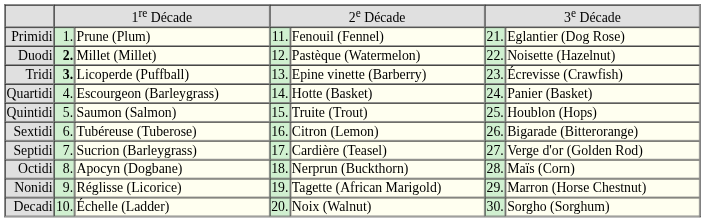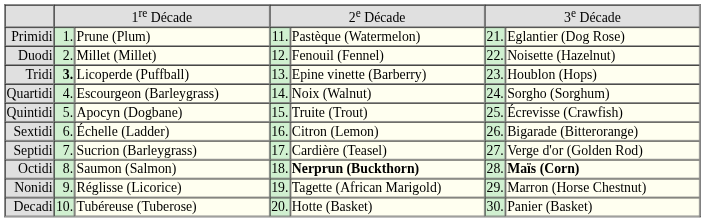 <table border="1" cellspacing="0" cellpadding="1">
 <tr bgcolor=#e0e0e0>
 <td ALIGN="right"> </td>
 <td ALIGN="center" colspan=2>1<sup>re</sup> Décade</td>
 <td ALIGN="center" colspan=2>2<sup>e</sup> Décade</td>
 <td ALIGN="center" colspan=2>3<sup>e</sup> Décade</td>
 </tr>
 <tr>
 <td ALIGN="right" bgcolor=#e0e0e0>Primidi</td>
 <td ALIGN="right" bgcolor=#d0f0d0>1.</td>
 <td ALIGN="left"  bgcolor=#fffff0 width=28%>Prune (Plum)</td>
 <td ALIGN="right" bgcolor=#d0f0d0>11.</td>
-<td ALIGN="left"  bgcolor=#fffff0>Fenouil (Fennel)</td>
+<td ALIGN="left"  bgcolor=#fffff0 width=28%>Pastèque (Watermelon)</td>
 <td ALIGN="right" bgcolor=#d0f0d0>21.</td>
 <td ALIGN="left"  bgcolor=#fffff0 width=28%>Eglantier (Dog Rose)</td>
 </tr>
 <tr>
 <td ALIGN="right" bgcolor=#e0e0e0>Duodi</td>
-<td ALIGN="right" bgcolor=#d0f0d0><strong>2.</strong></td>
+<td ALIGN="right" bgcolor=#d0f0d0>2.</td>
 <td ALIGN="left"  bgcolor=#fffff0>Millet (Millet)</td>
 <td ALIGN="right" bgcolor=#d0f0d0>12.</td>
-<td ALIGN="left"  bgcolor=#fffff0 width=28%>Pastèque (Watermelon)</td>
+<td ALIGN="left"  bgcolor=#fffff0>Fenouil (Fennel)</td>
 <td ALIGN="right" bgcolor=#d0f0d0>22.</td>
 <td ALIGN="left"  bgcolor=#fffff0>Noisette (Hazelnut)</td>
 </tr>
 <tr>
 <td ALIGN="right" bgcolor=#e0e0e0>Tridi</td>
 <td ALIGN="right" bgcolor=#d0f0d0><strong>3.</strong></td>
 <td ALIGN="left"  bgcolor=#fffff0>Licoperde (Puffball)</td>
 <td ALIGN="right" bgcolor=#d0f0d0>13.</td>
 <td ALIGN="left"  bgcolor=#fffff0>Epine vinette (Barberry)</td>
 <td ALIGN="right" bgcolor=#d0f0d0>23.</td>
-<td ALIGN="left"  bgcolor=#fffff0><span>Écrevisse (Crawfish)</span></td>
+<td ALIGN="left"  bgcolor=#fffff0>Houblon (Hops)</td>
 </tr>
 <tr>
 <td ALIGN="right" bgcolor=#e0e0e0>Quartidi</td>
 <td ALIGN="right" bgcolor=#d0f0d0>4.</td>
 <td ALIGN="left"  bgcolor=#fffff0>Escourgeon (Barleygrass)</td>
 <td ALIGN="right" bgcolor=#d0f0d0>14.</td>
-<td ALIGN="left"  bgcolor=#fffff0><span>Hotte (Basket)</span></td>
+<td ALIGN="left"  bgcolor=#fffff0>Noix (Walnut)</td>
 <td ALIGN="right" bgcolor=#d0f0d0>24.</td>
-<td ALIGN="left"  bgcolor=#fffff0><span>Panier (Basket)</span></td>
+<td ALIGN="left"  bgcolor=#fffff0>Sorgho (Sorghum)</td>
 </tr>
 <tr>
 <td ALIGN="right" bgcolor=#e0e0e0><span>Quintidi</span></td>
 <td ALIGN="right" bgcolor=#d0f0d0><span> 5.</span></td>
-<td ALIGN="left"  bgcolor=#fffff0><span>Saumon (Salmon)</span></td>
+<td ALIGN="left"  bgcolor=#fffff0>Apocyn (Dogbane)</td>
 <td ALIGN="right" bgcolor=#d0f0d0><span>15.</span></td>
 <td ALIGN="left"  bgcolor=#fffff0><span>Truite (Trout)</span></td>
 <td ALIGN="right" bgcolor=#d0f0d0><span>25.</span></td>
-<td ALIGN="left"  bgcolor=#fffff0>Houblon (Hops)</td>
+<td ALIGN="left"  bgcolor=#fffff0><span>Écrevisse (Crawfish)</span></td>
 </tr>
 <tr>
 <td ALIGN="right" bgcolor=#e0e0e0>Sextidi</td>
 <td ALIGN="right" bgcolor=#d0f0d0>6.</td>
-<td ALIGN="left"  bgcolor=#fffff0>Tubéreuse (Tuberose)</td>
+<td ALIGN="left"  bgcolor=#fffff0><span>Échelle (Ladder)</span></td>
 <td ALIGN="right" bgcolor=#d0f0d0>16.</td>
 <td ALIGN="left"  bgcolor=#fffff0>Citron (Lemon)</td>
 <td ALIGN="right" bgcolor=#d0f0d0>26.</td>
 <td ALIGN="left"  bgcolor=#fffff0>Bigarade (Bitterorange)</td>
 </tr>
 <tr>
 <td ALIGN="right" bgcolor=#e0e0e0>Septidi</td>
 <td ALIGN="right" bgcolor=#d0f0d0>7.</td>
 <td ALIGN="left"  bgcolor=#fffff0>Sucrion (Barleygrass)</td>
 <td ALIGN="right" bgcolor=#d0f0d0>17.</td>
 <td ALIGN="left"  bgcolor=#fffff0>Cardière (Teasel)</td>
 <td ALIGN="right" bgcolor=#d0f0d0>27.</td>
 <td ALIGN="left"  bgcolor=#fffff0>Verge d'or (Golden Rod)</td>
 </tr>
 <tr>
 <td ALIGN="right" bgcolor=#e0e0e0>Octidi</td>
 <td ALIGN="right" bgcolor=#d0f0d0>8.</td>
-<td ALIGN="left"  bgcolor=#fffff0>Apocyn (Dogbane)</td>
+<td ALIGN="left"  bgcolor=#fffff0><span>Saumon (Salmon)</span></td>
 <td ALIGN="right" bgcolor=#d0f0d0>18.</td>
-<td ALIGN="left"  bgcolor=#fffff0>Nerprun (Buckthorn)</td>
+<td ALIGN="left"  bgcolor=#fffff0><strong>Nerprun (Buckthorn)</strong></td>
 <td ALIGN="right" bgcolor=#d0f0d0>28.</td>
-<td ALIGN="left"  bgcolor=#fffff0>Maïs (Corn)</td>
+<td ALIGN="left"  bgcolor=#fffff0><strong>Maïs (Corn)</strong></td>
 </tr>
 <tr>
 <td ALIGN="right" bgcolor=#e0e0e0>Nonidi</td>
 <td ALIGN="right" bgcolor=#d0f0d0>9.</td>
 <td ALIGN="left"  bgcolor=#fffff0>Réglisse (Licorice)</td>
 <td ALIGN="right" bgcolor=#d0f0d0>19.</td>
 <td ALIGN="left"  bgcolor=#fffff0>Tagette (African Marigold)</td>
 <td ALIGN="right" bgcolor=#d0f0d0>29.</td>
 <td ALIGN="left"  bgcolor=#fffff0>Marron (Horse Chestnut)</td>
 </tr>
 <tr>
 <td ALIGN="right" bgcolor=#e0e0e0><span>Decadi</span></td>
 <td ALIGN="right" bgcolor=#d0f0d0><span>10.</span></td>
-<td ALIGN="left"  bgcolor=#fffff0><span>Échelle (Ladder)</span></td>
+<td ALIGN="left"  bgcolor=#fffff0>Tubéreuse (Tuberose)</td>
 <td ALIGN="right" bgcolor=#d0f0d0><span>20.</span></td>
-<td ALIGN="left"  bgcolor=#fffff0>Noix (Walnut)</td>
+<td ALIGN="left"  bgcolor=#fffff0><span>Hotte (Basket)</span></td>
 <td ALIGN="right" bgcolor=#d0f0d0><span>30.</span></td>
-<td ALIGN="left"  bgcolor=#fffff0>Sorgho (Sorghum)</td>
+<td ALIGN="left"  bgcolor=#fffff0><span>Panier (Basket)</span></td>
 </tr>
 </table>
